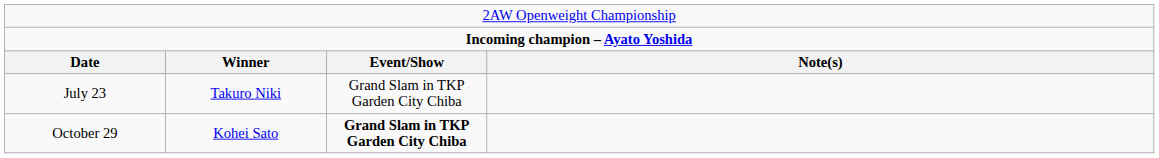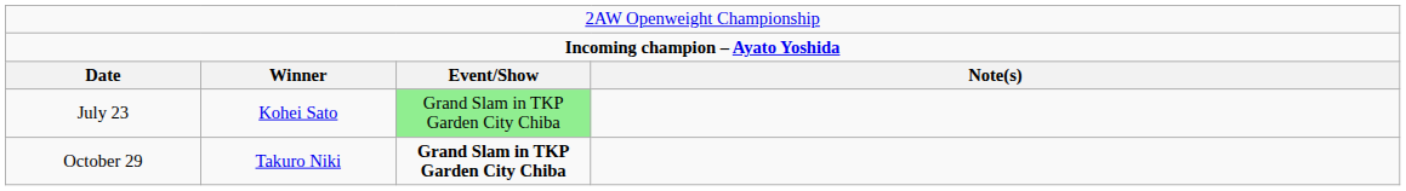 <table class="wikitable" style="text-align:center; width:100%;">
 <tr>
 <td colspan="5" style="text-align: center;"><a href='#'>2AW Openweight Championship</a></td>
 </tr>
 <tr>
 <td colspan="5" style="text-align: center;"><strong>Incoming champion – <a href='#'>Ayato Yoshida</a></strong></td>
 </tr>
 <tr>
 <th width=14%>Date</th>
 <th width=14%>Winner</th>
 <th width=14%>Event/Show</th>
 <th width=58%>Note(s)</th>
 </tr>
 <tr>
 <td>July 23</td>
-<td><a href='#'>Takuro Niki</a></td>
-<td>Grand Slam in TKP Garden City Chiba</td>
+<td><a href='#'>Kohei Sato</a></td>
+<td style="background: lightgreen;">Grand Slam in TKP Garden City Chiba</td>
 <td></td>
 </tr>
 <tr>
 <td>October 29</td>
-<td><a href='#'>Kohei Sato</a></td>
+<td><a href='#'>Takuro Niki</a></td>
 <td><strong>Grand Slam in TKP Garden City Chiba</strong></td>
 <td></td>
 </tr>
 </table>
